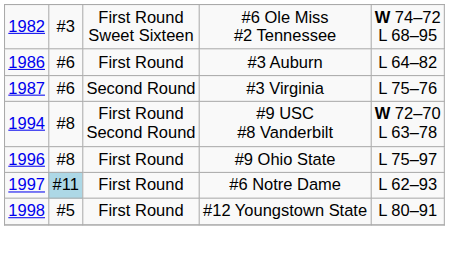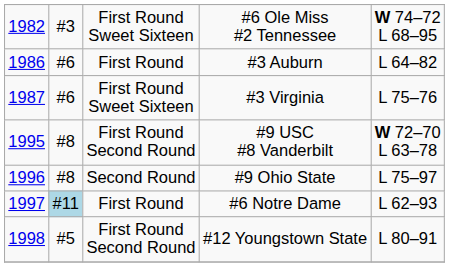 <table class="wikitable" style="text-align:center">
 <tr>
 </tr>
 <tr>
 <td rowspan=1><a href='#'>1982</a></td>
 <td>#3</td>
 <td>First Round<br>Sweet Sixteen</td>
 <td>#6 Ole Miss<br>#2 Tennessee</td>
 <td><strong>W</strong> 74–72<br>L 68–95</td>
 </tr>
 <tr style="text-align:center;">
 <td rowspan=1><a href='#'>1986</a></td>
 <td>#6</td>
 <td>First Round</td>
 <td>#3 Auburn</td>
 <td>L 64–82</td>
 </tr>
 <tr style="text-align:center;">
 <td rowspan=1><a href='#'>1987</a></td>
 <td>#6</td>
-<td>Second Round</td>
+<td>First Round<br>Sweet Sixteen</td>
 <td>#3 Virginia</td>
 <td>L 75–76</td>
 </tr>
 <tr style="text-align:center;">
-<td rowspan=1><a href='#'>1994</a></td>
+<td rowspan=1><a href='#'>1995</a></td>
 <td>#8</td>
 <td>First Round<br>Second Round</td>
 <td>#9 USC<br>#8 Vanderbilt</td>
 <td><strong>W</strong> 72–70<br>L 63–78</td>
 </tr>
 <tr style="text-align:center;">
 <td rowspan=1><a href='#'>1996</a></td>
 <td>#8</td>
-<td>First Round</td>
+<td>Second Round</td>
 <td>#9 Ohio State</td>
 <td>L 75–97</td>
 </tr>
 <tr style="text-align:center;">
 <td rowspan=1><a href='#'>1997</a></td>
 <td style="background: lightblue;">#11</td>
 <td>First Round</td>
 <td>#6 Notre Dame</td>
 <td>L 62–93</td>
 </tr>
 <tr style="text-align:center;">
 <td rowspan=1><a href='#'>1998</a></td>
 <td>#5</td>
-<td>First Round</td>
+<td>First Round<br>Second Round</td>
 <td>#12 Youngstown State</td>
 <td>L 80–91</td>
 </tr>
 <tr style="text-align:center;">
 </tr>
 </table>
